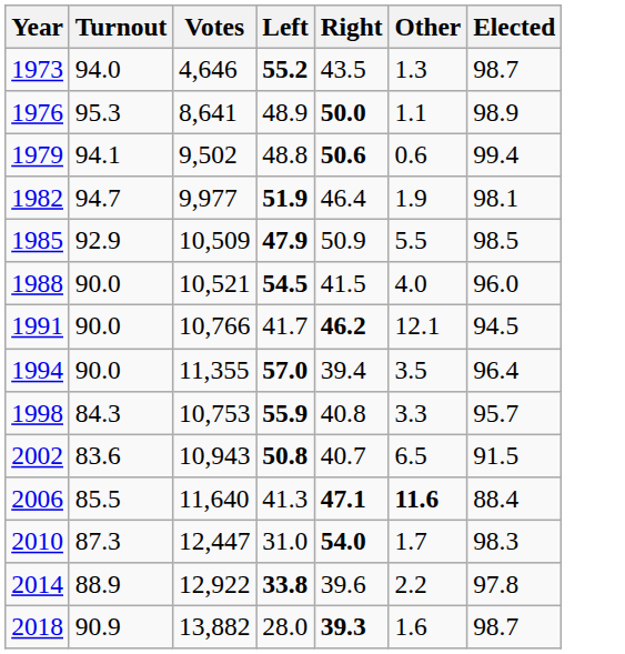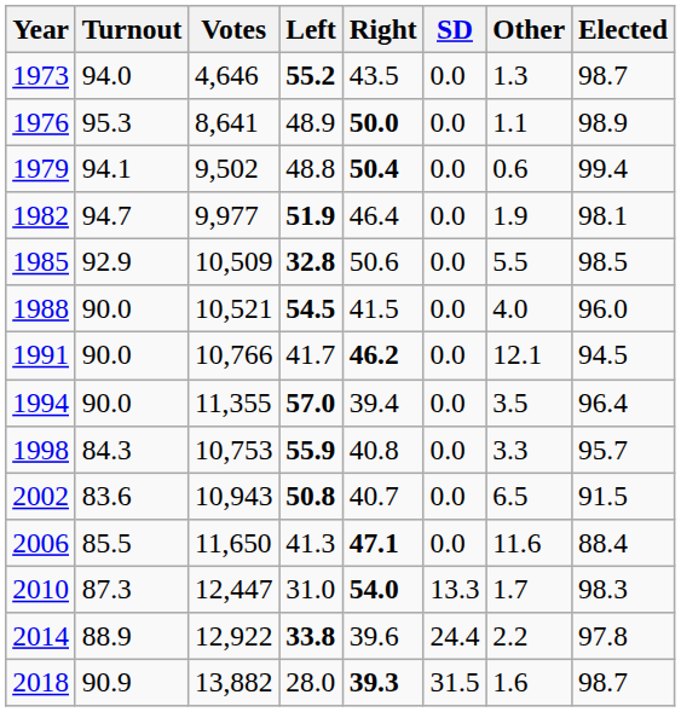 <table class="wikitable sortable" style="font-size: 95%;">
 <tr>
 <th>Year</th>
 <th>Turnout</th>
 <th>Votes</th>
 <th>Left</th>
 <th>Right</th>
+<th><a href='#'>SD</a></th>
 <th>Other</th>
 <th>Elected</th>
 </tr>
 <tr>
 <td><a href='#'>1973</a></td>
 <td>94.0</td>
 <td>4,646</td>
 <td><strong>55.2</strong></td>
 <td>43.5</td>
+<td>0.0</td>
 <td>1.3</td>
 <td>98.7</td>
 </tr>
 <tr>
 <td><a href='#'>1976</a></td>
 <td>95.3</td>
 <td>8,641</td>
 <td>48.9</td>
 <td><strong>50.0</strong></td>
+<td>0.0</td>
 <td>1.1</td>
 <td>98.9</td>
 </tr>
 <tr>
 <td><a href='#'>1979</a></td>
 <td>94.1</td>
 <td>9,502</td>
 <td>48.8</td>
-<td><strong>50.6</strong></td>
+<td><strong>50.4</strong></td>
+<td>0.0</td>
 <td>0.6</td>
 <td>99.4</td>
 </tr>
 <tr>
 <td><a href='#'>1982</a></td>
 <td>94.7</td>
 <td>9,977</td>
 <td><strong>51.9</strong></td>
 <td>46.4</td>
+<td>0.0</td>
 <td>1.9</td>
 <td>98.1</td>
 </tr>
 <tr>
 <td><a href='#'>1985</a></td>
 <td>92.9</td>
 <td>10,509</td>
-<td><strong>47.9</strong></td>
-<td>50.9</td>
+<td><strong>32.8</strong></td>
+<td>50.6</td>
+<td>0.0</td>
 <td>5.5</td>
 <td>98.5</td>
 </tr>
 <tr>
 <td><a href='#'>1988</a></td>
 <td>90.0</td>
 <td>10,521</td>
 <td><strong>54.5</strong></td>
 <td>41.5</td>
+<td>0.0</td>
 <td>4.0</td>
 <td>96.0</td>
 </tr>
 <tr>
 <td><a href='#'>1991</a></td>
 <td>90.0</td>
 <td>10,766</td>
 <td>41.7</td>
 <td><strong>46.2</strong></td>
+<td>0.0</td>
 <td>12.1</td>
 <td>94.5</td>
 </tr>
 <tr>
 <td><a href='#'>1994</a></td>
 <td>90.0</td>
 <td>11,355</td>
 <td><strong>57.0</strong></td>
 <td>39.4</td>
+<td>0.0</td>
 <td>3.5</td>
 <td>96.4</td>
 </tr>
 <tr>
 <td><a href='#'>1998</a></td>
 <td>84.3</td>
 <td>10,753</td>
 <td><strong>55.9</strong></td>
 <td>40.8</td>
+<td>0.0</td>
 <td>3.3</td>
 <td>95.7</td>
 </tr>
 <tr>
 <td><a href='#'>2002</a></td>
 <td>83.6</td>
 <td>10,943</td>
 <td><strong>50.8</strong></td>
 <td>40.7</td>
+<td>0.0</td>
 <td>6.5</td>
 <td>91.5</td>
 </tr>
 <tr>
 <td><a href='#'>2006</a></td>
 <td>85.5</td>
-<td>11,640</td>
+<td>11,650</td>
 <td>41.3</td>
 <td><strong>47.1</strong></td>
-<td><strong>11.6</strong></td>
+<td>0.0</td>
+<td>11.6</td>
 <td>88.4</td>
 </tr>
 <tr>
 <td><a href='#'>2010</a></td>
 <td>87.3</td>
 <td>12,447</td>
 <td>31.0</td>
 <td><strong>54.0</strong></td>
+<td>13.3</td>
 <td>1.7</td>
 <td>98.3</td>
 </tr>
 <tr>
 <td><a href='#'>2014</a></td>
 <td>88.9</td>
 <td>12,922</td>
 <td><strong>33.8</strong></td>
 <td>39.6</td>
+<td>24.4</td>
 <td>2.2</td>
 <td>97.8</td>
 </tr>
 <tr>
 <td><a href='#'>2018</a></td>
 <td>90.9</td>
 <td>13,882</td>
 <td>28.0</td>
 <td><strong>39.3</strong></td>
+<td>31.5</td>
 <td>1.6</td>
 <td>98.7</td>
 </tr>
 </table>
